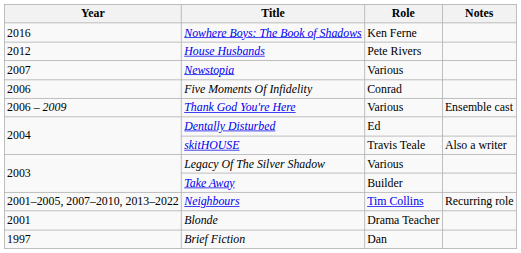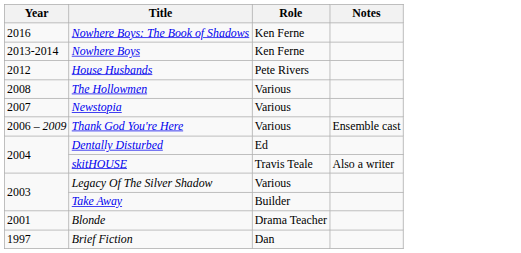 <table class="wikitable">
 <tr>
 <th>Year</th>
 <th>Title</th>
 <th>Role</th>
 <th>Notes</th>
 </tr>
 <tr>
 <td rowspan="1">2016</td>
 <td><em><a href='#'>Nowhere Boys: The Book of Shadows</a></em></td>
 <td>Ken Ferne</td>
 <td></td>
 </tr>
 <tr>
+<td rowspan="1">2013-2014</td>
+<td><em><a href='#'>Nowhere Boys</a></em></td>
+<td>Ken Ferne</td>
+<td></td>
+</tr>
+<tr>
 <td rowspan="1">2012</td>
 <td><em><a href='#'>House Husbands</a></em></td>
 <td>Pete Rivers</td>
 <td></td>
 </tr>
 <tr>
-<td rowspan="1">2007</td>
-<td><em><a href='#'>Newstopia</a></em></td>
+<td rowspan="1">2008</td>
+<td><em><a href='#'>The Hollowmen</a></em></td>
 <td>Various</td>
 <td></td>
 </tr>
 <tr>
-<td rowspan="1">2006</td>
-<td><em>Five Moments Of Infidelity</em></td>
-<td>Conrad</td>
+<td rowspan="1">2007</td>
+<td><em><a href='#'>Newstopia</a></em></td>
+<td>Various</td>
 <td></td>
 </tr>
 <tr>
 <td rowspan="1">2006 – <em>2009</em></td>
 <td><em><a href='#'>Thank God You're Here</a></em></td>
 <td>Various</td>
 <td>Ensemble cast</td>
 </tr>
 <tr>
 <td rowspan="2">2004</td>
 <td><em><a href='#'>Dentally Disturbed</a></em></td>
 <td>Ed</td>
 <td></td>
 </tr>
 <tr>
 <td><em><a href='#'>skitHOUSE</a></em></td>
 <td>Travis Teale</td>
 <td>Also a writer</td>
 </tr>
 <tr>
 <td rowspan="2">2003</td>
 <td><em>Legacy Of The Silver Shadow</em></td>
 <td>Various</td>
 <td></td>
 </tr>
 <tr>
 <td><em><a href='#'>Take Away</a></em></td>
 <td>Builder</td>
 <td></td>
 </tr>
 <tr>
-<td rowspan="1">2001–2005, 2007–2010, 2013–2022</td>
-<td><em><a href='#'>Neighbours</a></em></td>
-<td><a href='#'>Tim Collins</a></td>
-<td>Recurring role</td>
-</tr>
-<tr>
 <td rowspan="1">2001</td>
 <td><em>Blonde</em></td>
 <td>Drama Teacher</td>
 <td></td>
 </tr>
 <tr>
 <td rowspan="1">1997</td>
 <td><em>Brief Fiction</em></td>
 <td>Dan</td>
 <td></td>
 </tr>
 </table>
